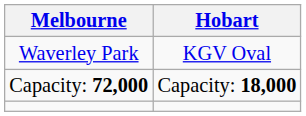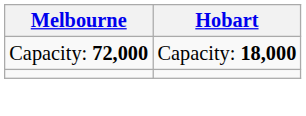 <table class="wikitable" style="text-align:center">
 <tr>
 <th><a href='#'>Melbourne</a></th>
 <th><a href='#'>Hobart</a></th>
-</tr>
-<tr>
-<td><a href='#'>Waverley Park</a></td>
-<td><a href='#'>KGV Oval</a></td>
 </tr>
 <tr>
 <td>Capacity: <strong>72,000</strong></td>
 <td>Capacity: <strong>18,000</strong></td>
 </tr>
 <tr>
 <td></td>
 <td></td>
 </tr>
 </table>
